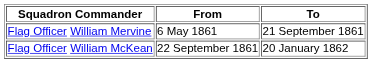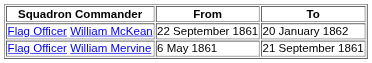 <table border=1>
 <tr>
 <th>Squadron Commander</th>
 <th>From</th>
 <th>To</th>
 </tr>
 <tr>
+<td><a href='#'>Flag Officer</a> <a href='#'>William McKean</a></td>
+<td>22 September 1861</td>
+<td>20 January 1862</td>
+</tr>
+<tr>
 <td><a href='#'>Flag Officer</a> <a href='#'>William Mervine</a></td>
 <td>6 May 1861</td>
 <td>21 September 1861</td>
 </tr>
-<tr>
-<td><a href='#'>Flag Officer</a> <a href='#'>William McKean</a></td>
-<td>22 September 1861</td>
-<td>20 January 1862</td>
-</tr>
 </table>
